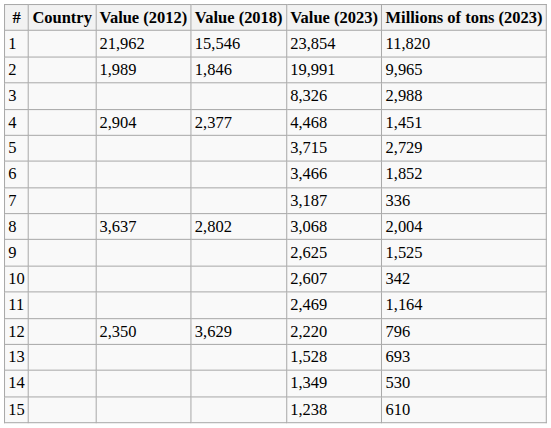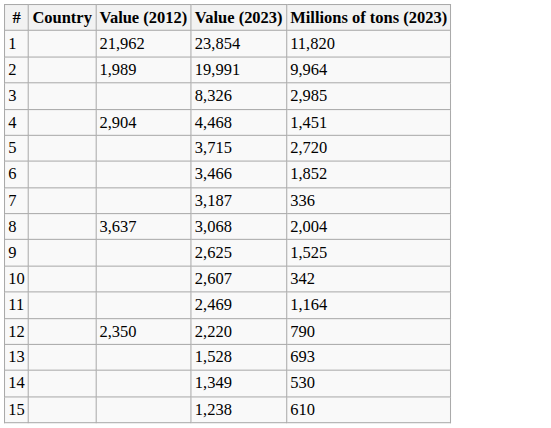 <table class="wikitable sortable plainrowheads" ;">
 <tr>
 <th scope="col">#</th>
 <th scope="col">Country</th>
 <th scope="col">Value (2012)</th>
-<th>Value (2018)</th>
 <th>Value (2023)</th>
 <th>Millions of tons (2023)</th>
 </tr>
 <tr>
 <td>1</td>
 <td></td>
 <td>21,962</td>
-<td>15,546</td>
 <td>23,854</td>
 <td>11,820</td>
 </tr>
 <tr>
 <td>2</td>
 <td></td>
 <td>1,989</td>
-<td>1,846</td>
 <td>19,991</td>
-<td>9,965</td>
+<td>9,964</td>
 </tr>
 <tr>
 <td>3</td>
 <td></td>
 <td></td>
-<td></td>
 <td>8,326</td>
-<td>2,988</td>
+<td>2,985</td>
 </tr>
 <tr>
 <td>4</td>
 <td></td>
 <td>2,904</td>
-<td>2,377</td>
 <td>4,468</td>
 <td>1,451</td>
 </tr>
 <tr>
 <td>5</td>
 <td></td>
 <td></td>
-<td></td>
 <td>3,715</td>
-<td>2,729</td>
+<td>2,720</td>
 </tr>
 <tr>
 <td>6</td>
-<td></td>
 <td></td>
 <td></td>
 <td>3,466</td>
 <td>1,852</td>
 </tr>
 <tr>
 <td>7</td>
 <td></td>
 <td></td>
-<td></td>
 <td>3,187</td>
 <td>336</td>
 </tr>
 <tr>
 <td>8</td>
 <td></td>
 <td>3,637</td>
-<td>2,802</td>
 <td>3,068</td>
 <td>2,004</td>
 </tr>
 <tr>
 <td>9</td>
-<td></td>
 <td></td>
 <td></td>
 <td>2,625</td>
 <td>1,525</td>
 </tr>
 <tr>
 <td>10</td>
 <td></td>
 <td></td>
-<td></td>
 <td>2,607</td>
 <td>342</td>
 </tr>
 <tr>
 <td>11</td>
-<td></td>
 <td></td>
 <td></td>
 <td>2,469</td>
 <td>1,164</td>
 </tr>
 <tr>
 <td>12</td>
 <td></td>
 <td>2,350</td>
-<td>3,629</td>
 <td>2,220</td>
-<td>796</td>
+<td>790</td>
 </tr>
 <tr>
 <td>13</td>
-<td></td>
 <td></td>
 <td></td>
 <td>1,528</td>
 <td>693</td>
 </tr>
 <tr>
 <td>14</td>
 <td></td>
 <td></td>
-<td></td>
 <td>1,349</td>
 <td>530</td>
 </tr>
 <tr>
 <td>15</td>
 <td></td>
 <td></td>
-<td></td>
 <td>1,238</td>
 <td>610</td>
 </tr>
 </table>
